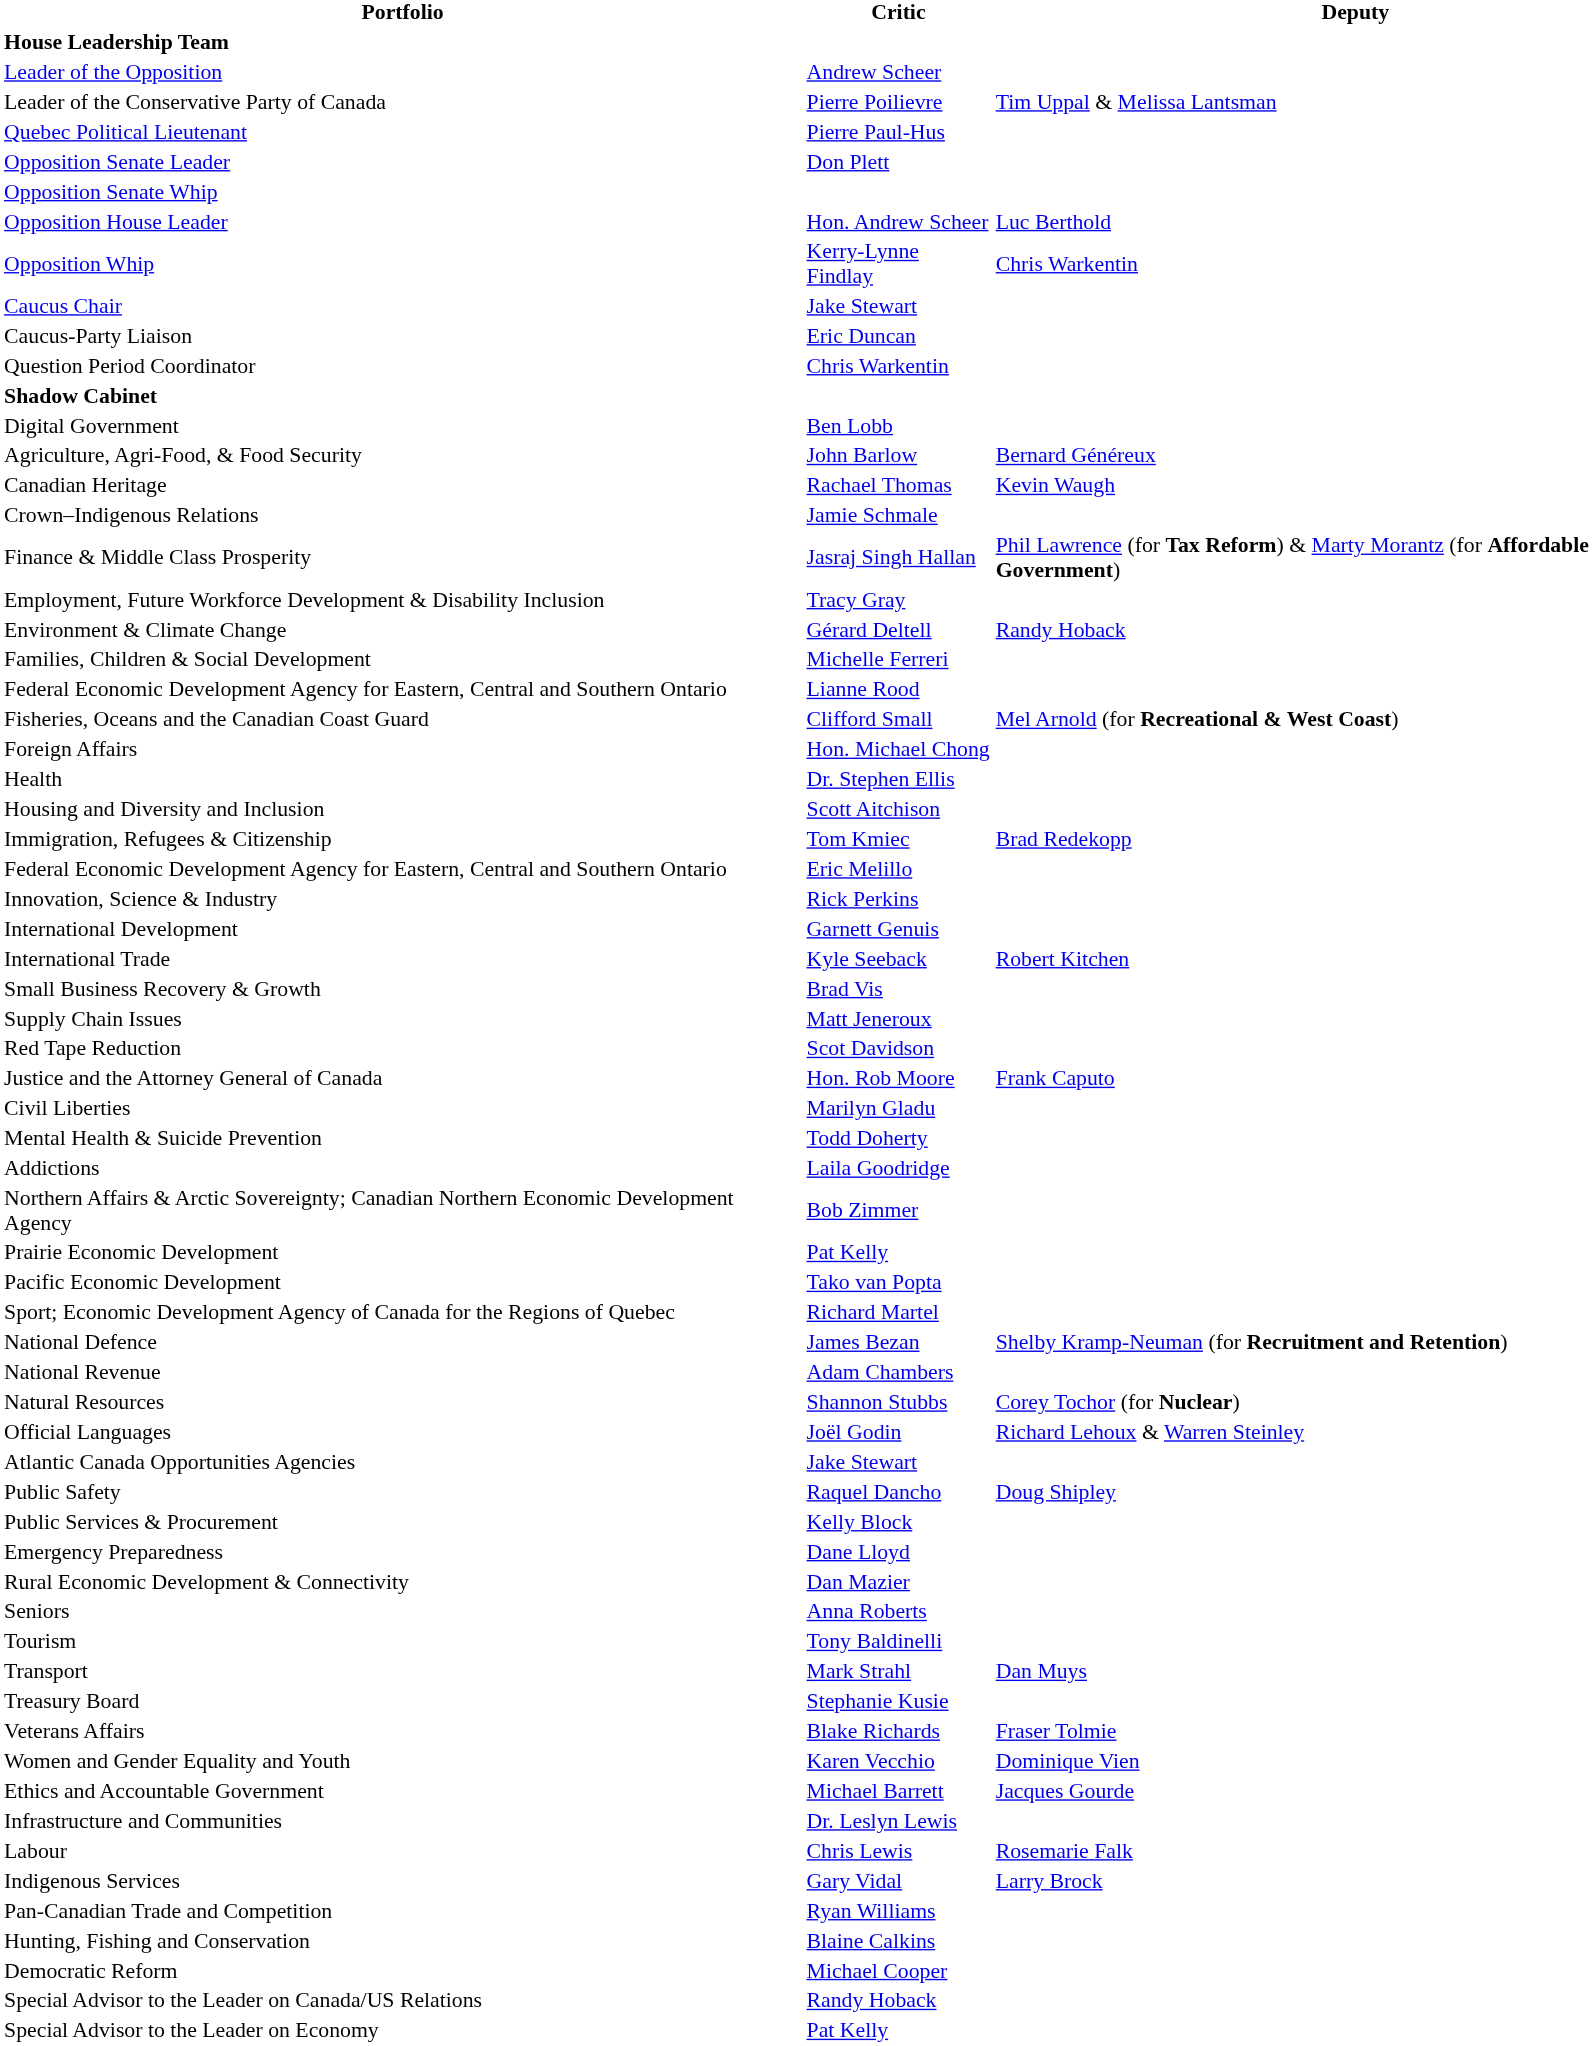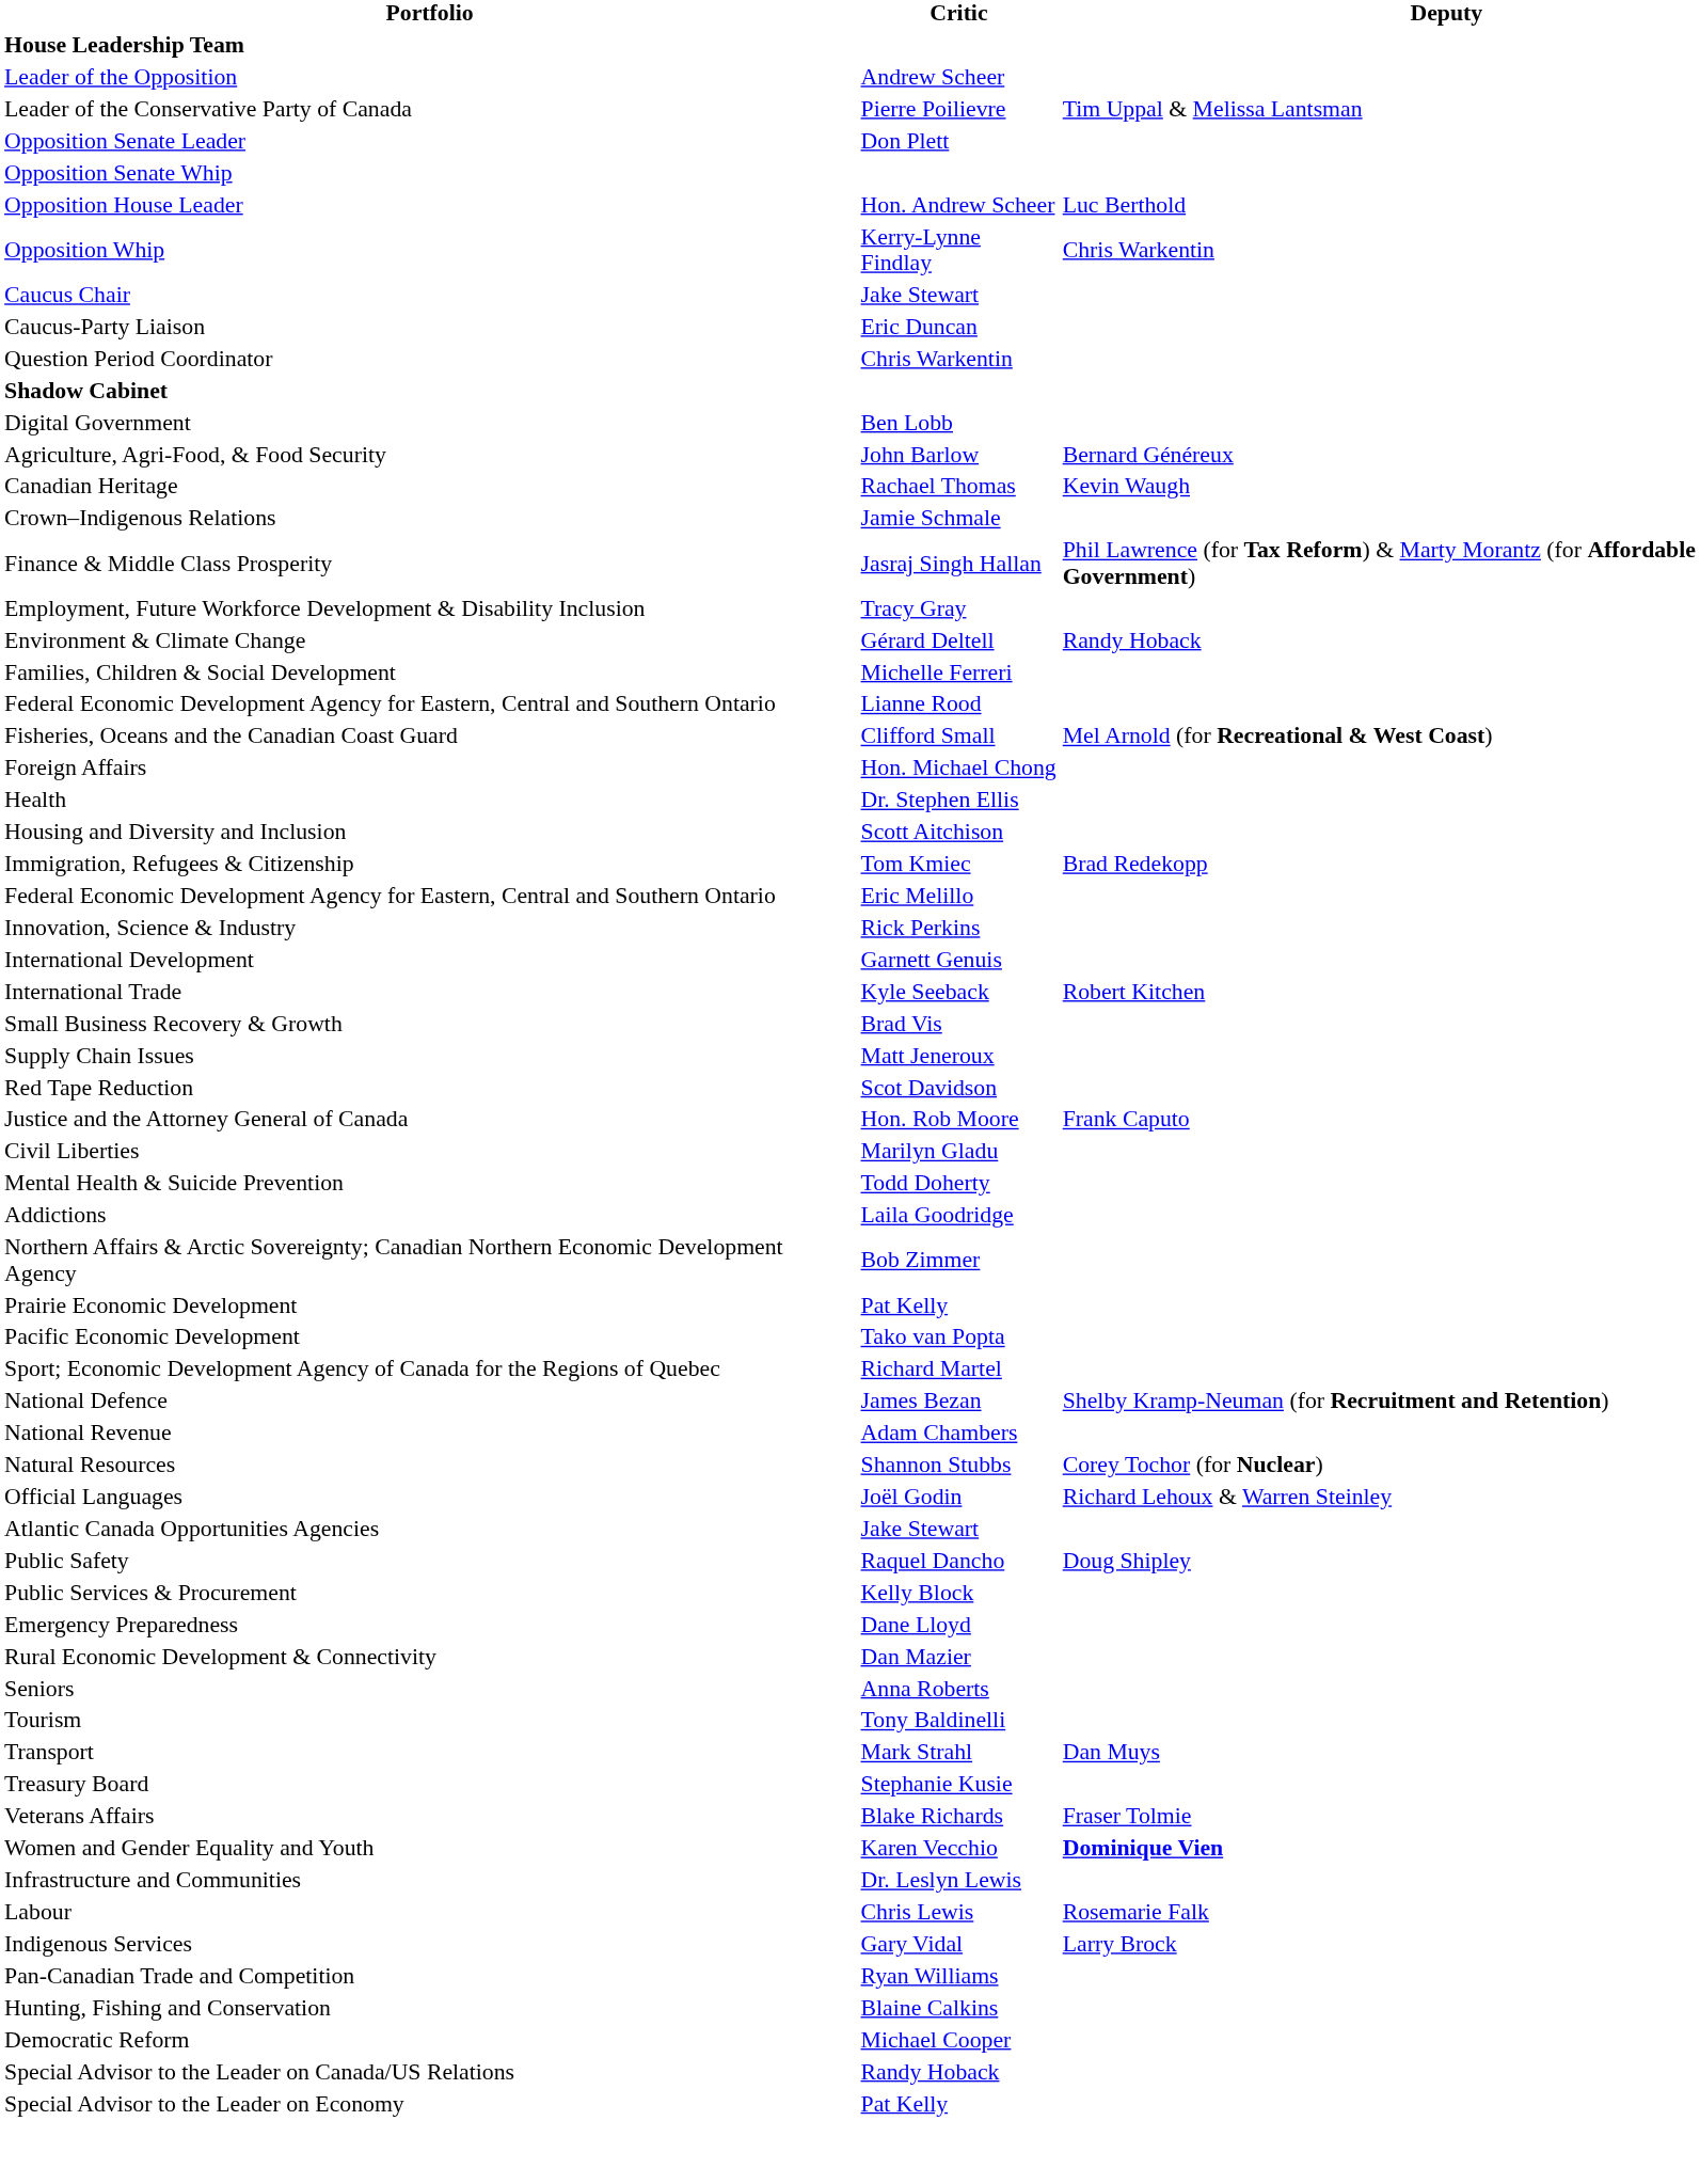 <table>
 <tr>
 <th>Portfolio</th>
 <th>Critic</th>
 <th>Deputy</th>
 </tr>
 <tr>
 <td colspan="3"><strong>House Leadership Team</strong></td>
 </tr>
 <tr>
 <td><a href='#'>Leader of the Opposition</a></td>
 <td><a href='#'>Andrew Scheer</a></td>
 </tr>
 <tr>
 <td>Leader of the Conservative Party of Canada</td>
 <td><a href='#'>Pierre Poilievre</a></td>
 <td><a href='#'>Tim Uppal</a> & <a href='#'>Melissa Lantsman</a></td>
-</tr>
-<tr>
-<td><a href='#'>Quebec Political Lieutenant</a></td>
-<td><a href='#'>Pierre Paul-Hus</a></td>
-<td></td>
 </tr>
 <tr>
 <td><a href='#'>Opposition Senate Leader</a></td>
 <td><a href='#'>Don Plett</a></td>
 <td></td>
 </tr>
 <tr>
 <td><a href='#'>Opposition Senate Whip</a></td>
 <td></td>
 <td></td>
 </tr>
 <tr>
 <td><a href='#'>Opposition House Leader</a></td>
 <td><a href='#'>Hon. Andrew Scheer</a></td>
 <td><a href='#'>Luc Berthold</a></td>
 </tr>
 <tr>
 <td><a href='#'>Opposition Whip</a></td>
 <td><a href='#'>Kerry-Lynne Findlay</a></td>
 <td><a href='#'>Chris Warkentin</a></td>
 </tr>
 <tr>
 <td><a href='#'>Caucus Chair</a></td>
 <td><a href='#'>Jake Stewart</a></td>
 <td></td>
 </tr>
 <tr>
 <td>Caucus-Party Liaison</td>
 <td><a href='#'>Eric Duncan</a></td>
 <td></td>
 </tr>
 <tr>
 <td>Question Period Coordinator</td>
 <td><a href='#'>Chris Warkentin</a></td>
 <td></td>
 </tr>
 <tr>
 <td colspan="3"><strong>Shadow Cabinet</strong></td>
 </tr>
 <tr>
 <td>Digital Government</td>
 <td><a href='#'>Ben Lobb</a></td>
 <td></td>
 </tr>
 <tr>
 <td>Agriculture, Agri-Food, & Food Security</td>
 <td><a href='#'>John Barlow</a></td>
 <td><a href='#'>Bernard Généreux</a></td>
 </tr>
 <tr>
 <td>Canadian Heritage</td>
 <td><a href='#'>Rachael Thomas</a></td>
 <td><a href='#'>Kevin Waugh</a></td>
 </tr>
 <tr>
 <td>Crown–Indigenous Relations</td>
 <td><a href='#'>Jamie Schmale</a></td>
 <td></td>
 </tr>
 <tr>
 <td>Finance & Middle Class Prosperity</td>
 <td><a href='#'>Jasraj Singh Hallan</a></td>
 <td><a href='#'>Phil Lawrence</a> (for <strong>Tax Reform</strong>) & <a href='#'>Marty Morantz</a> (for <strong>Affordable Government</strong>)</td>
 </tr>
 <tr>
 <td>Employment, Future Workforce Development & Disability Inclusion</td>
 <td><a href='#'>Tracy Gray</a></td>
 <td></td>
 </tr>
 <tr>
 <td>Environment & Climate Change</td>
 <td><a href='#'>Gérard Deltell</a></td>
 <td><a href='#'>Randy Hoback</a></td>
 </tr>
 <tr>
 <td>Families, Children & Social Development</td>
 <td><a href='#'>Michelle Ferreri</a></td>
 <td></td>
 </tr>
 <tr>
 <td>Federal Economic Development Agency for Eastern, Central and Southern Ontario</td>
 <td><a href='#'>Lianne Rood</a></td>
 <td></td>
 </tr>
 <tr>
 <td>Fisheries, Oceans and the Canadian Coast Guard</td>
 <td><a href='#'>Clifford Small</a></td>
 <td><a href='#'>Mel Arnold</a> (for <strong>Recreational & West Coast</strong>)</td>
 </tr>
 <tr>
 <td>Foreign Affairs</td>
 <td><a href='#'>Hon. Michael Chong</a></td>
 <td></td>
 </tr>
 <tr>
 <td>Health</td>
 <td><a href='#'>Dr. Stephen Ellis</a></td>
 <td></td>
 </tr>
 <tr>
 <td>Housing and Diversity and Inclusion</td>
 <td><a href='#'>Scott Aitchison</a></td>
 <td></td>
 </tr>
 <tr>
 <td>Immigration, Refugees & Citizenship</td>
 <td><a href='#'>Tom Kmiec</a></td>
 <td><a href='#'>Brad Redekopp</a></td>
 </tr>
 <tr>
 <td>Federal Economic Development Agency for Eastern, Central and Southern Ontario</td>
 <td><a href='#'>Eric Melillo</a></td>
 <td></td>
 </tr>
 <tr>
 <td>Innovation, Science & Industry</td>
 <td><a href='#'>Rick Perkins</a></td>
 <td></td>
 </tr>
 <tr>
 <td>International Development</td>
 <td><a href='#'>Garnett Genuis</a></td>
 <td></td>
 </tr>
 <tr>
 <td>International Trade</td>
 <td><a href='#'>Kyle Seeback</a></td>
 <td><a href='#'>Robert Kitchen</a></td>
 </tr>
 <tr>
 <td>Small Business Recovery & Growth</td>
 <td><a href='#'>Brad Vis</a></td>
 <td></td>
 </tr>
 <tr>
 <td>Supply Chain Issues</td>
 <td><a href='#'>Matt Jeneroux</a></td>
 <td></td>
 </tr>
 <tr>
 <td>Red Tape Reduction</td>
 <td><a href='#'>Scot Davidson</a></td>
 <td></td>
 </tr>
 <tr>
 <td>Justice and the Attorney General of Canada</td>
 <td><a href='#'>Hon. Rob Moore</a></td>
 <td><a href='#'>Frank Caputo</a></td>
 </tr>
 <tr>
 <td>Civil Liberties</td>
 <td><a href='#'>Marilyn Gladu</a></td>
 <td></td>
 </tr>
 <tr>
 <td>Mental Health & Suicide Prevention</td>
 <td><a href='#'>Todd Doherty</a></td>
 <td></td>
 </tr>
 <tr>
 <td>Addictions</td>
 <td><a href='#'>Laila Goodridge</a></td>
 <td></td>
 </tr>
 <tr>
 <td>Northern Affairs & Arctic Sovereignty; Canadian Northern Economic Development Agency</td>
 <td><a href='#'>Bob Zimmer</a></td>
 <td></td>
 </tr>
 <tr>
 <td>Prairie Economic Development</td>
 <td><a href='#'>Pat Kelly</a></td>
 <td></td>
 </tr>
 <tr>
 <td>Pacific Economic Development</td>
 <td><a href='#'>Tako van Popta</a></td>
 <td></td>
 </tr>
 <tr>
 <td>Sport; Economic Development Agency of Canada for the Regions of Quebec</td>
 <td><a href='#'>Richard Martel</a></td>
 <td></td>
 </tr>
 <tr>
 <td>National Defence</td>
 <td><a href='#'>James Bezan</a></td>
 <td><a href='#'>Shelby Kramp-Neuman</a> (for <strong>Recruitment and Retention</strong>)</td>
 </tr>
 <tr>
 <td>National Revenue</td>
 <td><a href='#'>Adam Chambers</a></td>
 <td></td>
 </tr>
 <tr>
 <td>Natural Resources</td>
 <td><a href='#'>Shannon Stubbs</a></td>
 <td><a href='#'>Corey Tochor</a> (for <strong>Nuclear</strong>)</td>
 </tr>
 <tr>
 <td>Official Languages</td>
 <td><a href='#'>Joël Godin</a></td>
 <td><a href='#'>Richard Lehoux</a> & <a href='#'>Warren Steinley</a></td>
 </tr>
 <tr>
 <td>Atlantic Canada Opportunities Agencies</td>
 <td><a href='#'>Jake Stewart</a></td>
 <td></td>
 </tr>
 <tr>
 <td>Public Safety</td>
 <td><a href='#'>Raquel Dancho</a></td>
 <td><a href='#'>Doug Shipley</a></td>
 </tr>
 <tr>
 <td>Public Services & Procurement</td>
 <td><a href='#'>Kelly Block</a></td>
 <td></td>
 </tr>
 <tr>
 <td>Emergency Preparedness</td>
 <td><a href='#'>Dane Lloyd</a></td>
 <td></td>
 </tr>
 <tr>
 <td>Rural Economic Development & Connectivity</td>
 <td><a href='#'>Dan Mazier</a></td>
 <td></td>
 </tr>
 <tr>
 <td>Seniors</td>
 <td><a href='#'>Anna Roberts</a></td>
 <td></td>
 </tr>
 <tr>
 <td>Tourism</td>
 <td><a href='#'>Tony Baldinelli</a></td>
 <td></td>
 </tr>
 <tr>
 <td>Transport</td>
 <td><a href='#'>Mark Strahl</a></td>
 <td><a href='#'>Dan Muys</a></td>
 </tr>
 <tr>
 <td>Treasury Board</td>
 <td><a href='#'>Stephanie Kusie</a></td>
 <td></td>
 </tr>
 <tr>
 <td>Veterans Affairs</td>
 <td><a href='#'>Blake Richards</a></td>
 <td><a href='#'>Fraser Tolmie</a></td>
 </tr>
 <tr>
 <td>Women and Gender Equality and Youth</td>
 <td><a href='#'>Karen Vecchio</a></td>
-<td><a href='#'>Dominique Vien</a></td>
-</tr>
-<tr>
-<td>Ethics and Accountable Government</td>
-<td><a href='#'>Michael Barrett</a></td>
-<td><a href='#'>Jacques Gourde</a></td>
+<td><strong><a href='#'>Dominique Vien</a></strong></td>
 </tr>
 <tr>
 <td>Infrastructure and Communities</td>
 <td><a href='#'>Dr. Leslyn Lewis</a></td>
 <td></td>
 </tr>
 <tr>
 <td>Labour</td>
 <td><a href='#'>Chris Lewis</a></td>
 <td><a href='#'>Rosemarie Falk</a></td>
 </tr>
 <tr>
 <td>Indigenous Services</td>
 <td><a href='#'>Gary Vidal</a></td>
 <td><a href='#'>Larry Brock</a></td>
 </tr>
 <tr>
 <td>Pan-Canadian Trade and Competition</td>
 <td><a href='#'>Ryan Williams</a></td>
 <td></td>
 </tr>
 <tr>
 <td>Hunting, Fishing and Conservation</td>
 <td><a href='#'>Blaine Calkins</a></td>
 <td></td>
 </tr>
 <tr>
 <td>Democratic Reform</td>
 <td><a href='#'>Michael Cooper</a></td>
 <td></td>
 </tr>
 <tr>
 <td>Special Advisor to the Leader on Canada/US Relations</td>
 <td><a href='#'>Randy Hoback</a></td>
 <td></td>
 </tr>
 <tr>
 <td>Special Advisor to the Leader on Economy</td>
 <td><a href='#'>Pat Kelly</a></td>
 <td></td>
 </tr>
 <tr>
 </tr>
 </table>
